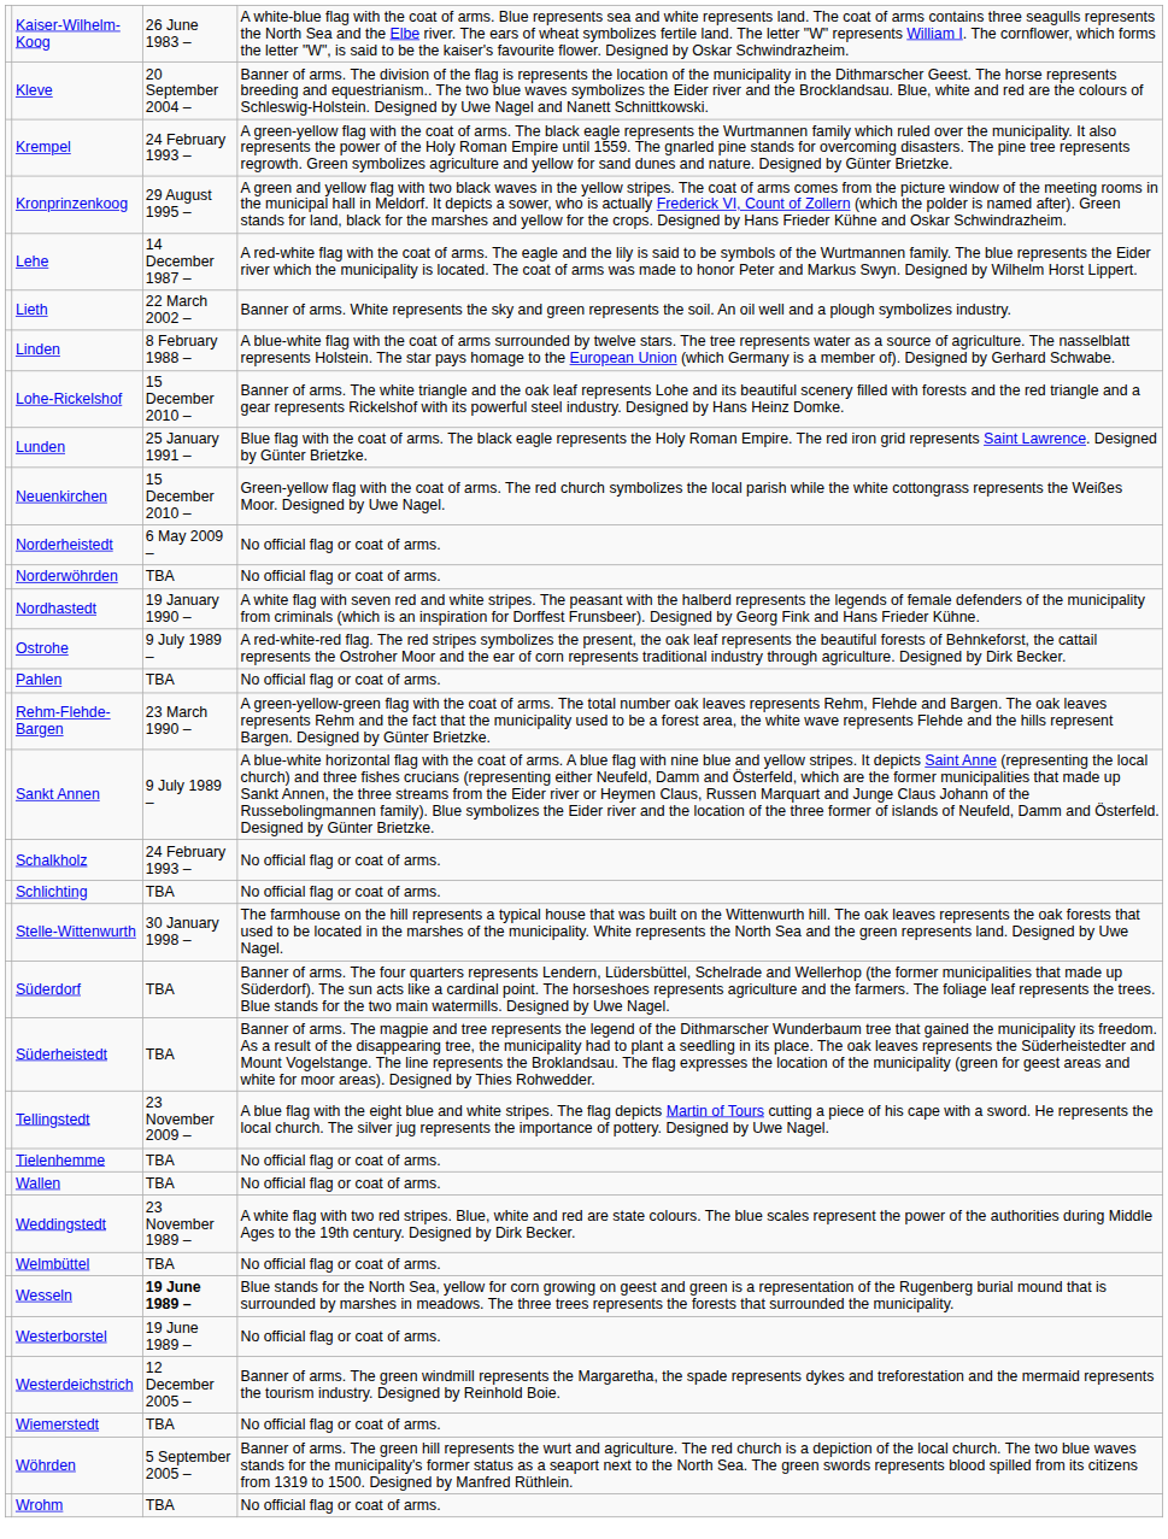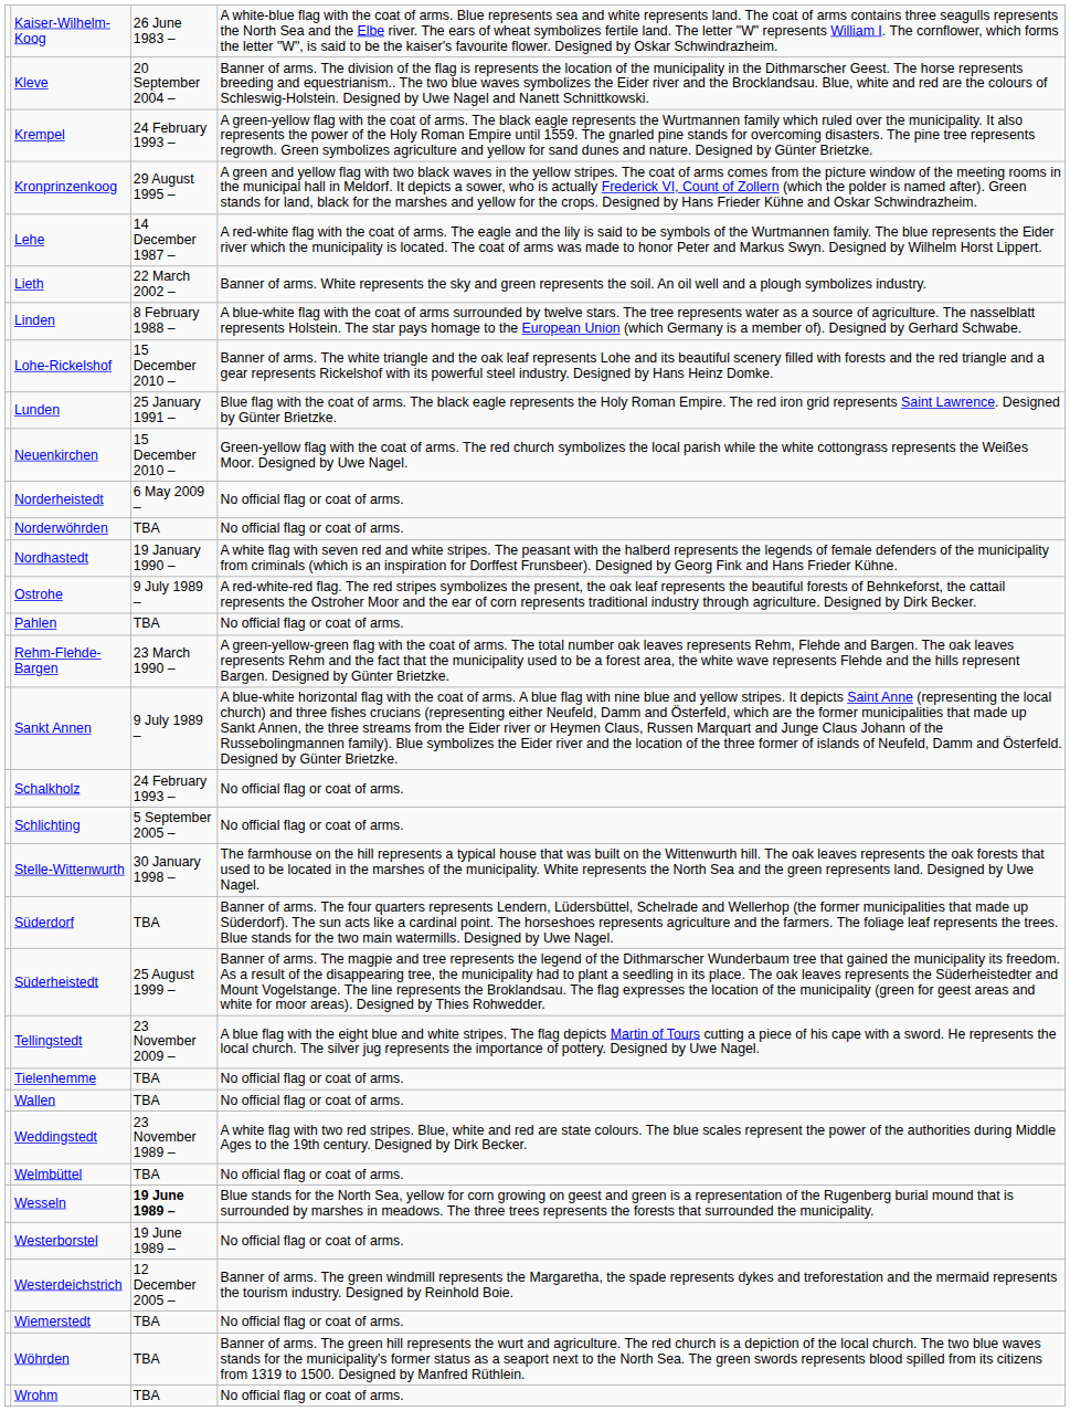 <table class="wikitable">
 <tr>
 <td></td>
 <td><a href='#'>Kaiser-Wilhelm-Koog</a></td>
 <td>26 June 1983 –</td>
 <td>A white-blue flag with the coat of arms. Blue represents sea and white represents land. The coat of arms contains three seagulls represents the North Sea and the <a href='#'>Elbe</a> river. The ears of wheat symbolizes fertile land. The letter "W" represents <a href='#'>William I</a>. The cornflower, which forms the letter "W", is said to be the kaiser's favourite flower. Designed by Oskar Schwindrazheim.</td>
 </tr>
 <tr>
 <td></td>
 <td><a href='#'>Kleve</a></td>
 <td>20 September 2004 –</td>
 <td>Banner of arms. The division of the flag is represents the location of the municipality in the Dithmarscher Geest. The horse represents breeding and equestrianism.. The two blue waves symbolizes the Eider river and the Brocklandsau. Blue, white and red are the colours of Schleswig-Holstein. Designed by Uwe Nagel and Nanett Schnittkowski.</td>
 </tr>
 <tr>
 <td></td>
 <td><a href='#'>Krempel</a></td>
 <td>24 February 1993 –</td>
 <td>A green-yellow flag with the coat of arms. The black eagle represents the Wurtmannen family which ruled over the municipality. It also represents the power of the Holy Roman Empire until 1559. The gnarled pine stands for overcoming disasters. The pine tree represents regrowth. Green symbolizes agriculture and yellow for sand dunes and nature. Designed by Günter Brietzke.</td>
 </tr>
 <tr>
 <td></td>
 <td><a href='#'>Kronprinzenkoog</a></td>
 <td>29 August 1995 –</td>
 <td>A green and yellow flag with two black waves in the yellow stripes. The coat of arms comes from the picture window of the meeting rooms in the municipal hall in Meldorf. It depicts a sower, who is actually <a href='#'>Frederick VI, Count of Zollern</a> (which the polder is named after). Green stands for land, black for the marshes and yellow for the crops. Designed by Hans Frieder Kühne and Oskar Schwindrazheim.</td>
 </tr>
 <tr>
 <td></td>
 <td><a href='#'>Lehe</a></td>
 <td>14 December 1987 –</td>
 <td>A red-white flag with the coat of arms. The eagle and the lily is said to be symbols of the Wurtmannen family. The blue represents the Eider river which the municipality is located. The coat of arms was made to honor Peter and Markus Swyn. Designed by Wilhelm Horst Lippert.</td>
 </tr>
 <tr>
 <td></td>
 <td><a href='#'>Lieth</a></td>
 <td>22 March 2002 –</td>
 <td>Banner of arms. White represents the sky and green represents the soil. An oil well and a plough symbolizes industry.</td>
 </tr>
 <tr>
 <td></td>
 <td><a href='#'>Linden</a></td>
 <td>8 February 1988 –</td>
 <td>A blue-white flag with the coat of arms surrounded by twelve stars. The tree represents water as a source of agriculture. The nasselblatt represents Holstein. The star pays homage to the <a href='#'>European Union</a> (which Germany is a member of). Designed by Gerhard Schwabe.</td>
 </tr>
 <tr>
 <td></td>
 <td><a href='#'>Lohe-Rickelshof</a></td>
 <td>15 December 2010 –</td>
 <td>Banner of arms. The white triangle and the oak leaf represents Lohe and its beautiful scenery filled with forests and the red triangle and a gear represents Rickelshof with its powerful steel industry. Designed by Hans Heinz Domke.</td>
 </tr>
 <tr>
 <td></td>
 <td><a href='#'>Lunden</a></td>
 <td>25 January 1991 –</td>
 <td>Blue flag with the coat of arms. The black eagle represents the Holy Roman Empire. The red iron grid represents <a href='#'>Saint Lawrence</a>. Designed by Günter Brietzke.</td>
 </tr>
 <tr>
 <td></td>
 <td><a href='#'>Neuenkirchen</a></td>
 <td>15 December 2010 –</td>
 <td>Green-yellow flag with the coat of arms. The red church symbolizes the local parish while the white cottongrass represents the Weißes Moor. Designed by Uwe Nagel.</td>
 </tr>
 <tr>
 <td></td>
 <td><a href='#'>Norderheistedt</a></td>
 <td>6 May 2009 –</td>
 <td>No official flag or coat of arms.</td>
 </tr>
 <tr>
 <td></td>
 <td><a href='#'>Norderwöhrden</a></td>
 <td>TBA</td>
 <td>No official flag or coat of arms.</td>
 </tr>
 <tr>
 <td></td>
 <td><a href='#'>Nordhastedt</a></td>
 <td>19 January 1990 –</td>
 <td>A white flag with seven red and white stripes. The peasant with the halberd represents the legends of female defenders of the municipality from criminals (which is an inspiration for Dorffest Frunsbeer). Designed by Georg Fink and Hans Frieder Kühne.</td>
 </tr>
 <tr>
 <td></td>
 <td><a href='#'>Ostrohe</a></td>
 <td>9 July 1989 –</td>
 <td>A red-white-red flag. The red stripes symbolizes the present, the oak leaf represents the beautiful forests of Behnkeforst, the cattail represents the Ostroher Moor and the ear of corn represents traditional industry through agriculture. Designed by Dirk Becker.</td>
 </tr>
 <tr>
 <td></td>
 <td><a href='#'>Pahlen</a></td>
 <td>TBA</td>
 <td>No official flag or coat of arms.</td>
 </tr>
 <tr>
 <td></td>
 <td><a href='#'>Rehm-Flehde-Bargen</a></td>
 <td>23 March 1990 –</td>
 <td>A green-yellow-green flag with the coat of arms. The total number oak leaves represents Rehm, Flehde and Bargen. The oak leaves represents Rehm and the fact that the municipality used to be a forest area, the white wave represents Flehde and the hills represent Bargen. Designed by Günter Brietzke.</td>
 </tr>
 <tr>
 <td></td>
 <td><a href='#'>Sankt Annen</a></td>
 <td>9 July 1989 –</td>
 <td>A blue-white horizontal flag with the coat of arms. A blue flag with nine blue and yellow stripes. It depicts <a href='#'>Saint Anne</a> (representing the local church) and three fishes crucians (representing either Neufeld, Damm and Österfeld, which are the former municipalities that made up Sankt Annen, the three streams from the Eider river or Heymen Claus, Russen Marquart and Junge Claus Johann of the Russebolingmannen family). Blue symbolizes the Eider river and the location of the three former of islands of Neufeld, Damm and Österfeld. Designed by Günter Brietzke.</td>
 </tr>
 <tr>
 <td></td>
 <td><a href='#'>Schalkholz</a></td>
 <td>24 February 1993 –</td>
 <td>No official flag or coat of arms.</td>
 </tr>
 <tr>
 <td></td>
 <td><a href='#'>Schlichting</a></td>
-<td>TBA</td>
+<td>5 September 2005 –</td>
 <td>No official flag or coat of arms.</td>
 </tr>
 <tr>
 <td></td>
 <td><a href='#'>Stelle-Wittenwurth</a></td>
 <td>30 January 1998 –</td>
 <td>The farmhouse on the hill represents a typical house that was built on the Wittenwurth hill. The oak leaves represents the oak forests that used to be located in the marshes of the municipality. White represents the North Sea and the green represents land. Designed by Uwe Nagel.</td>
 </tr>
 <tr>
 <td></td>
 <td><a href='#'>Süderdorf</a></td>
 <td>TBA</td>
 <td>Banner of arms. The four quarters represents Lendern, Lüdersbüttel, Schelrade and Wellerhop (the former municipalities that made up Süderdorf). The sun acts like a cardinal point. The horseshoes represents agriculture and the farmers. The foliage leaf represents the trees. Blue stands for the two main watermills. Designed by Uwe Nagel.</td>
 </tr>
 <tr>
 <td></td>
 <td><a href='#'>Süderheistedt</a></td>
-<td>TBA</td>
+<td>25 August 1999 –</td>
 <td>Banner of arms. The magpie and tree represents the legend of the Dithmarscher Wunderbaum tree that gained the municipality its freedom. As a result of the disappearing tree, the municipality had to plant a seedling in its place. The oak leaves represents the Süderheistedter and Mount Vogelstange. The line represents the Broklandsau. The flag expresses the location of the municipality (green for geest areas and white for moor areas). Designed by Thies Rohwedder.</td>
 </tr>
 <tr>
 <td></td>
 <td><a href='#'>Tellingstedt</a></td>
 <td>23 November 2009 –</td>
 <td>A blue flag with the eight blue and white stripes. The flag depicts <a href='#'>Martin of Tours</a> cutting a piece of his cape with a sword. He represents the local church. The silver jug represents the importance of pottery. Designed by Uwe Nagel.</td>
 </tr>
 <tr>
 <td></td>
 <td><a href='#'>Tielenhemme</a></td>
 <td>TBA</td>
 <td>No official flag or coat of arms.</td>
 </tr>
 <tr>
 <td></td>
 <td><a href='#'>Wallen</a></td>
 <td>TBA</td>
 <td>No official flag or coat of arms.</td>
 </tr>
 <tr>
 <td></td>
 <td><a href='#'>Weddingstedt</a></td>
 <td>23 November 1989 –</td>
 <td>A white flag with two red stripes. Blue, white and red are state colours. The blue scales represent the power of the authorities during Middle Ages to the 19th century. Designed by Dirk Becker.</td>
 </tr>
 <tr>
 <td></td>
 <td><a href='#'>Welmbüttel</a></td>
 <td>TBA</td>
 <td>No official flag or coat of arms.</td>
 </tr>
 <tr>
 <td></td>
 <td><a href='#'>Wesseln</a></td>
 <td><strong>19 June 1989 –</strong></td>
 <td>Blue stands for the North Sea, yellow for corn growing on geest and green is a representation of the Rugenberg burial mound that is surrounded by marshes in meadows. The three trees represents the forests that surrounded the municipality.</td>
 </tr>
 <tr>
 <td></td>
 <td><a href='#'>Westerborstel</a></td>
 <td>19 June 1989 –</td>
 <td>No official flag or coat of arms.</td>
 </tr>
 <tr>
 <td></td>
 <td><a href='#'>Westerdeichstrich</a></td>
 <td>12 December 2005 –</td>
 <td>Banner of arms. The green windmill represents the Margaretha, the spade represents dykes and treforestation and the mermaid represents the tourism industry. Designed by Reinhold Boie.</td>
 </tr>
 <tr>
 <td></td>
 <td><a href='#'>Wiemerstedt</a></td>
 <td>TBA</td>
 <td>No official flag or coat of arms.</td>
 </tr>
 <tr>
 <td></td>
 <td><a href='#'>Wöhrden</a></td>
-<td>5 September 2005 –</td>
+<td>TBA</td>
 <td>Banner of arms. The green hill represents the wurt and agriculture. The red church is a depiction of the local church. The two blue waves stands for the municipality's former status as a seaport next to the North Sea. The green swords represents blood spilled from its citizens from 1319 to 1500. Designed by Manfred Rüthlein.</td>
 </tr>
 <tr>
 <td></td>
 <td><a href='#'>Wrohm</a></td>
 <td>TBA</td>
 <td>No official flag or coat of arms.</td>
 </tr>
 </table>
